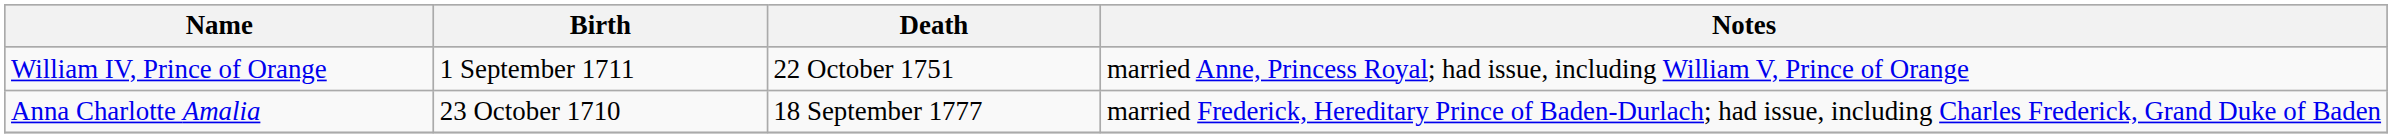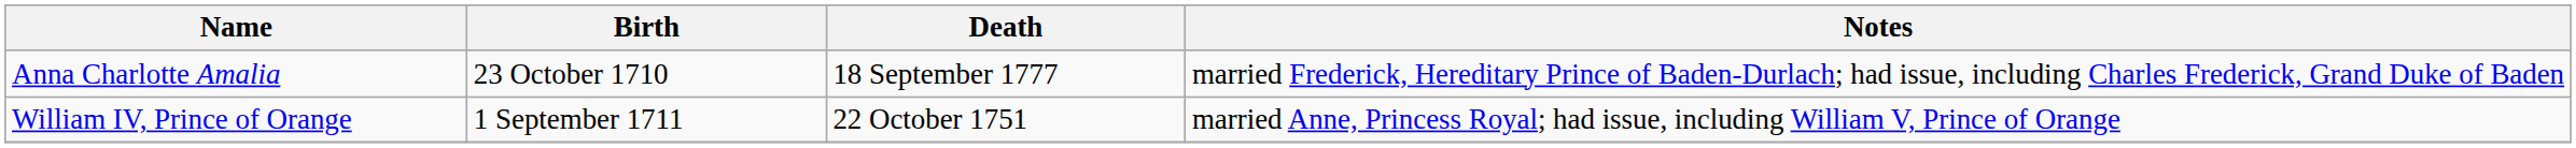 <table class="wikitable sortable">
 <tr>
 <th width="18%">Name</th>
 <th width="14%">Birth</th>
 <th width="14%">Death</th>
 <th width="62%">Notes</th>
 </tr>
 <tr>
+<td><a href='#'>Anna Charlotte <em>Amalia</em></a></td>
+<td>23 October 1710</td>
+<td>18 September 1777</td>
+<td>married <a href='#'>Frederick, Hereditary Prince of Baden-Durlach</a>; had issue, including <a href='#'>Charles Frederick, Grand Duke of Baden</a></td>
+</tr>
+<tr>
 <td><a href='#'>William IV, Prince of Orange</a></td>
 <td>1 September 1711</td>
 <td>22 October 1751</td>
 <td>married <a href='#'>Anne, Princess Royal</a>; had issue, including <a href='#'>William V, Prince of Orange</a></td>
 </tr>
 <tr>
-<td><a href='#'>Anna Charlotte <em>Amalia</em></a></td>
-<td>23 October 1710</td>
-<td>18 September 1777</td>
-<td>married <a href='#'>Frederick, Hereditary Prince of Baden-Durlach</a>; had issue, including <a href='#'>Charles Frederick, Grand Duke of Baden</a></td>
-</tr>
-<tr>
 </tr>
 </table>
